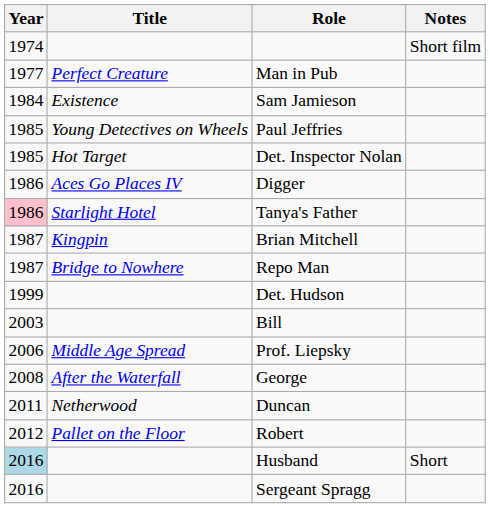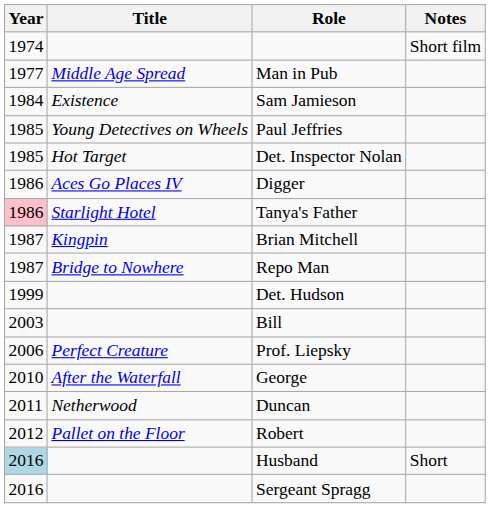 <table class="wikitable sortable">
 <tr>
 <th>Year</th>
 <th>Title</th>
 <th>Role</th>
 <th class="unsortable">Notes</th>
 </tr>
 <tr>
 <td>1974</td>
 <td><em></em></td>
 <td></td>
 <td>Short film</td>
 </tr>
 <tr>
 <td>1977</td>
-<td><em><a href='#'>Perfect Creature</a></em></td>
+<td><em><a href='#'>Middle Age Spread</a></em></td>
 <td>Man in Pub</td>
 <td></td>
 </tr>
 <tr>
 <td>1984</td>
 <td><em>Existence</em></td>
 <td>Sam Jamieson</td>
 <td></td>
 </tr>
 <tr>
 <td>1985</td>
 <td><em>Young Detectives on Wheels</em></td>
 <td>Paul Jeffries</td>
 <td></td>
 </tr>
 <tr>
 <td>1985</td>
 <td><em>Hot Target</em></td>
 <td>Det. Inspector Nolan</td>
 <td></td>
 </tr>
 <tr>
 <td>1986</td>
 <td><em><a href='#'>Aces Go Places IV</a></em></td>
 <td>Digger</td>
 <td></td>
 </tr>
 <tr>
 <td style="background: pink;">1986</td>
 <td><em><a href='#'>Starlight Hotel</a></em></td>
 <td>Tanya's Father</td>
 <td></td>
 </tr>
 <tr>
 <td>1987</td>
 <td><em><a href='#'>Kingpin</a></em></td>
 <td>Brian Mitchell</td>
 <td></td>
 </tr>
 <tr>
 <td>1987</td>
 <td><em><a href='#'>Bridge to Nowhere</a></em></td>
 <td>Repo Man</td>
 <td></td>
 </tr>
 <tr>
 <td>1999</td>
 <td><em></em></td>
 <td>Det. Hudson</td>
 <td></td>
 </tr>
 <tr>
 <td>2003</td>
 <td><em></em></td>
 <td>Bill</td>
 <td></td>
 </tr>
 <tr>
 <td>2006</td>
-<td><em><a href='#'>Middle Age Spread</a></em></td>
+<td><em><a href='#'>Perfect Creature</a></em></td>
 <td>Prof. Liepsky</td>
 <td></td>
 </tr>
 <tr>
-<td>2008</td>
+<td>2010</td>
 <td><em><a href='#'>After the Waterfall</a></em></td>
 <td>George</td>
 <td></td>
 </tr>
 <tr>
 <td>2011</td>
 <td><em>Netherwood</em></td>
 <td>Duncan</td>
 <td></td>
 </tr>
 <tr>
 <td>2012</td>
 <td><em><a href='#'>Pallet on the Floor</a></em></td>
 <td>Robert</td>
 <td></td>
 </tr>
 <tr>
 <td style="background: lightblue;">2016</td>
 <td><em></em></td>
 <td>Husband</td>
 <td>Short</td>
 </tr>
 <tr>
 <td>2016</td>
 <td><em></em></td>
 <td>Sergeant Spragg</td>
 <td></td>
 </tr>
 </table>
